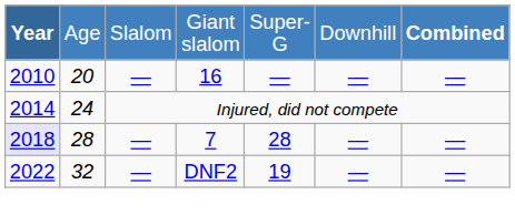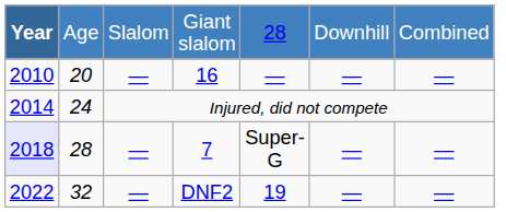 <table class="wikitable" style="font-size:95%; text-align:center; border:grey solid 1px; border-collapse:collapse;" width="40%">
 <tr style="background-color:#369; color:white;">
 <td rowspan="2" colspan="1" width="4%"><strong>Year</strong></td>
 </tr>
 <tr style="background-color:#4180be; color:white;">
 <td width="3%">Age</td>
 <td width="5%">Slalom</td>
 <td width="5%">Giant<br>slalom</td>
-<td width="5%">Super-G</td>
+<td><a href='#'>28</a></td>
 <td width="5%">Downhill</td>
-<td width="5%"><strong>Combined</strong></td>
+<td width="5%">Combined</td>
 </tr>
 <tr style="background-color:#8CB2D8; color:white;">
 </tr>
 <tr>
 <td><a href='#'>2010</a></td>
 <td><em>20</em></td>
 <td><a href='#'>—</a></td>
 <td><a href='#'>16</a></td>
 <td><a href='#'>—</a></td>
 <td><a href='#'>—</a></td>
 <td><a href='#'>—</a></td>
 </tr>
 <tr>
 <td><a href='#'>2014</a></td>
 <td><em>24</em></td>
 <td colspan=5><small><em>Injured, did not compete</em></small></td>
 </tr>
 <tr>
 <td style="background: lavender;"><a href='#'>2018</a></td>
 <td><em>28</em></td>
 <td><a href='#'>—</a></td>
 <td><a href='#'>7</a></td>
-<td><a href='#'>28</a></td>
+<td width="5%">Super-G</td>
 <td><a href='#'>—</a></td>
 <td><a href='#'>—</a></td>
 </tr>
 <tr>
 <td><a href='#'>2022</a></td>
 <td><em>32</em></td>
 <td><a href='#'>—</a></td>
 <td><a href='#'>DNF2</a></td>
 <td><a href='#'>19</a></td>
 <td><a href='#'>—</a></td>
 <td><a href='#'>—</a></td>
 </tr>
 </table>
